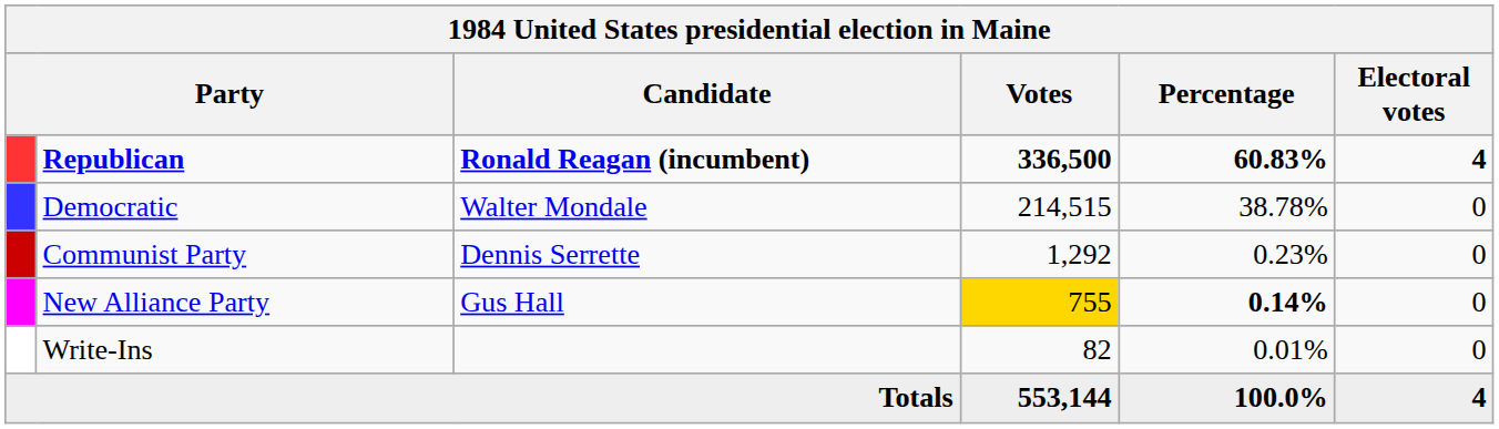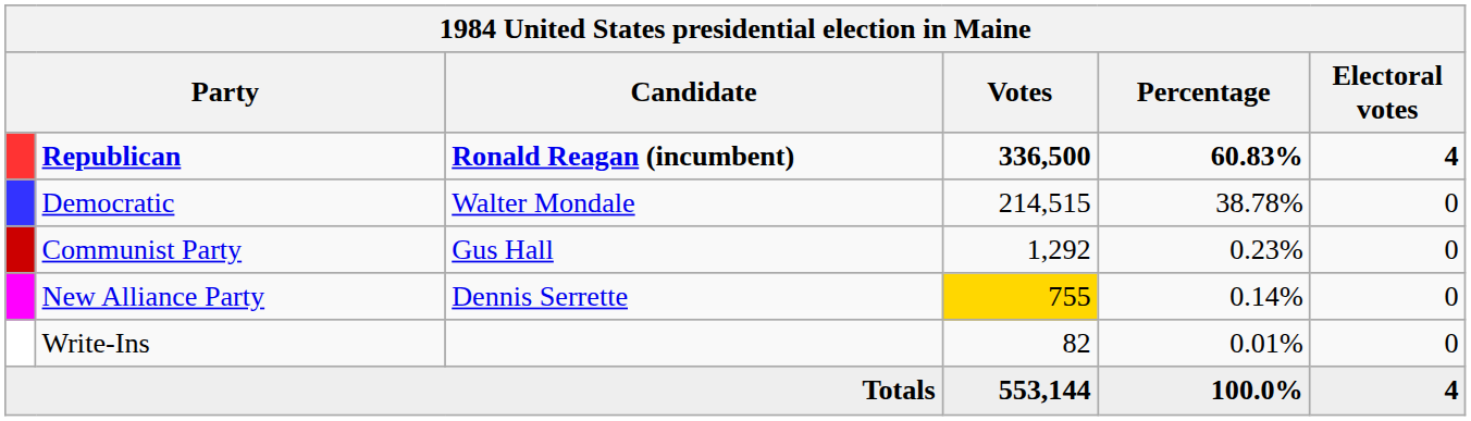 <table class="wikitable" style="font-size: 95%;">
 <tr>
 <th colspan="6">1984 United States presidential election in Maine</th>
 </tr>
 <tr>
 <th colspan="2" style="width: 15em">Party</th>
 <th style="width: 17em">Candidate</th>
 <th style="width: 5em">Votes</th>
 <th style="width: 7em">Percentage</th>
 <th style="width: 5em">Electoral votes</th>
 </tr>
 <tr>
 <th style="background:#f33; width:3px;"></th>
 <td style="width: 130px"><strong><a href='#'>Republican</a></strong></td>
 <td><strong><a href='#'>Ronald Reagan</a> (incumbent)</strong></td>
 <td style="text-align:right;"><strong>336,500</strong></td>
 <td style="text-align:right;"><strong>60.83%</strong></td>
 <td style="text-align:right;"><strong>4</strong></td>
 </tr>
 <tr>
 <th style="background:#33f; width:3px;"></th>
 <td style="width: 130px"><a href='#'>Democratic</a></td>
 <td><a href='#'>Walter Mondale</a></td>
 <td style="text-align:right;">214,515</td>
 <td style="text-align:right;">38.78%</td>
 <td style="text-align:right;">0</td>
 </tr>
 <tr>
 <th style="background:#c00; width:3px;"></th>
 <td style="width: 130px"><a href='#'>Communist Party</a></td>
-<td><a href='#'>Dennis Serrette</a></td>
+<td><a href='#'>Gus Hall</a></td>
 <td style="text-align:right;">1,292</td>
 <td style="text-align:right;">0.23%</td>
 <td style="text-align:right;">0</td>
 </tr>
 <tr>
 <th style="background: #FF00FF; width:3px;"></th>
 <td style="width: 130px"><a href='#'>New Alliance Party</a></td>
-<td><a href='#'>Gus Hall</a></td>
+<td><a href='#'>Dennis Serrette</a></td>
 <td style="background: gold; text-align:right;">755</td>
-<td style="text-align:right;"><strong>0.14%</strong></td>
+<td style="text-align:right;">0.14%</td>
 <td style="text-align:right;">0</td>
 </tr>
 <tr>
 <th style="background:#FFFFFF; width:3px;"></th>
 <td style="width: 130px">Write-Ins</td>
 <td></td>
 <td style="text-align:right;">82</td>
 <td style="text-align:right;">0.01%</td>
 <td style="text-align:right;">0</td>
 </tr>
 <tr style="background:#eee; text-align:right;">
 <td colspan="3"><strong>Totals</strong></td>
 <td><strong>553,144</strong></td>
 <td><strong>100.0%</strong></td>
 <td><strong>4</strong></td>
 </tr>
 </table>
